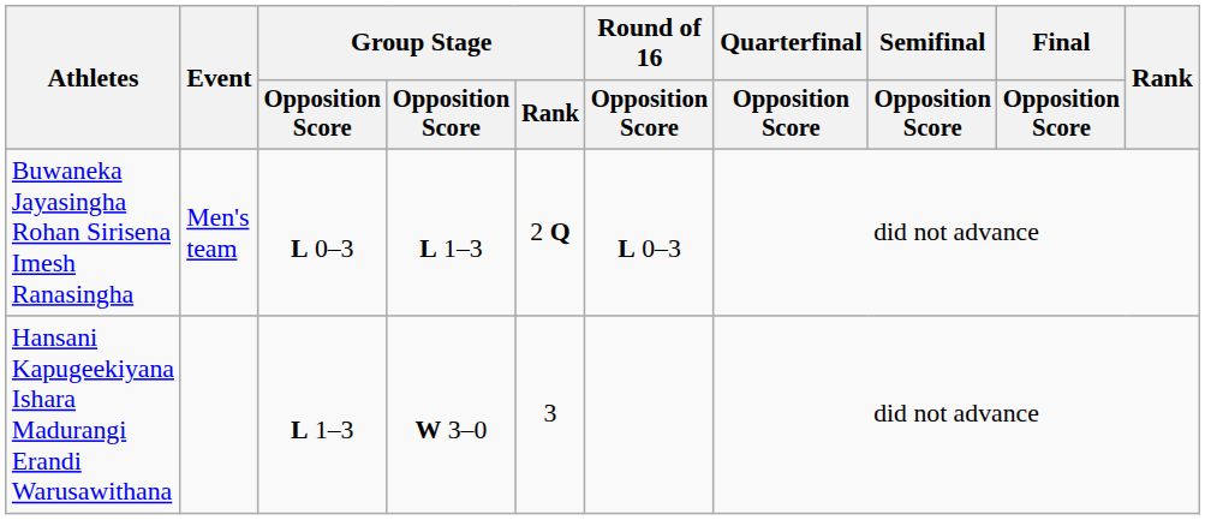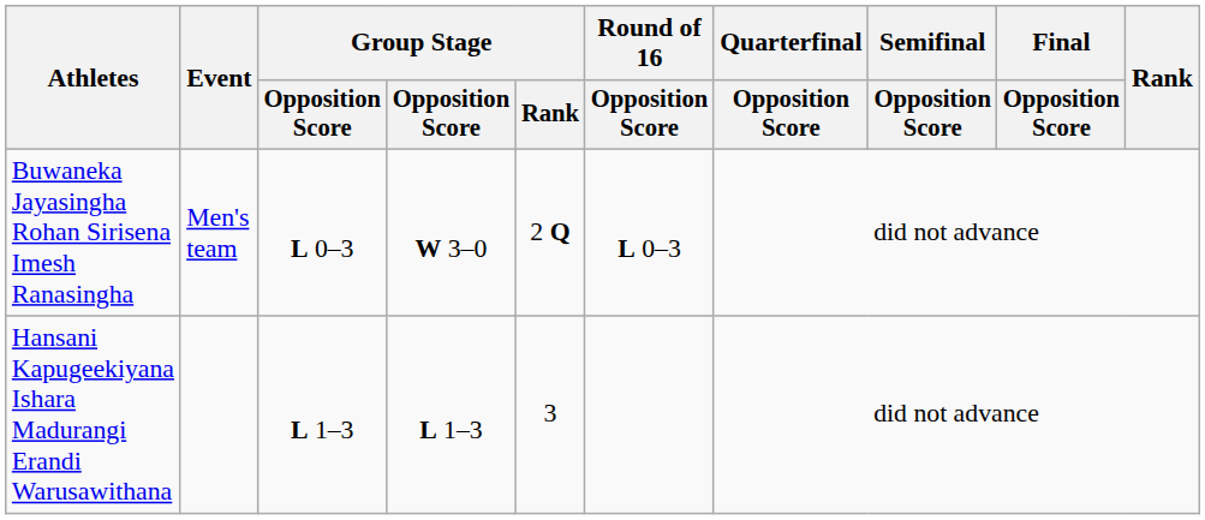 <table class="wikitable" style="font-size:90%">
 <tr>
 <th rowspan=2>Athletes</th>
 <th rowspan=2>Event</th>
 <th colspan=3>Group Stage</th>
 <th>Round of 16</th>
 <th>Quarterfinal</th>
 <th>Semifinal</th>
 <th>Final</th>
 <th rowspan=2>Rank</th>
 </tr>
 <tr style="font-size:95%">
 <th>Opposition<br>Score</th>
 <th>Opposition<br>Score</th>
 <th>Rank</th>
 <th>Opposition<br>Score</th>
 <th>Opposition<br>Score</th>
 <th>Opposition<br>Score</th>
 <th>Opposition<br>Score</th>
 </tr>
 <tr align=center>
 <td align=left><a href='#'>Buwaneka Jayasingha</a><br><a href='#'>Rohan Sirisena</a><br><a href='#'>Imesh Ranasingha</a></td>
 <td align=left><a href='#'>Men's team</a></td>
 <td><br><strong>L</strong> 0–3</td>
-<td><br><strong>L</strong> 1–3</td>
+<td><br><strong>W</strong> 3–0</td>
 <td>2 <strong>Q</strong></td>
 <td><br><strong>L</strong> 0–3</td>
 <td colspan=4>did not advance</td>
 </tr>
 <tr align=center>
 <td align=left><a href='#'>Hansani Kapugeekiyana</a><br><a href='#'>Ishara Madurangi</a><br><a href='#'>Erandi Warusawithana</a></td>
 <td align=left></td>
 <td><br><strong>L</strong> 1–3</td>
-<td><br><strong>W</strong> 3–0</td>
+<td><br><strong>L</strong> 1–3</td>
 <td>3</td>
 <td></td>
 <td colspan=4>did not advance</td>
 </tr>
 </table>
